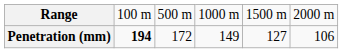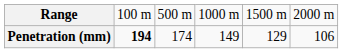 <table class="wikitable" style="text-align:right;">
 <tr>
 <th>Range</th>
 <td>100 m</td>
 <td>500 m</td>
 <td>1000 m</td>
 <td>1500 m</td>
 <td>2000 m</td>
 </tr>
 <tr>
 <th>Penetration (mm)</th>
 <td><strong>194</strong></td>
-<td>172</td>
+<td>174</td>
 <td>149</td>
-<td>127</td>
+<td>129</td>
 <td>106</td>
 </tr>
 </table>
